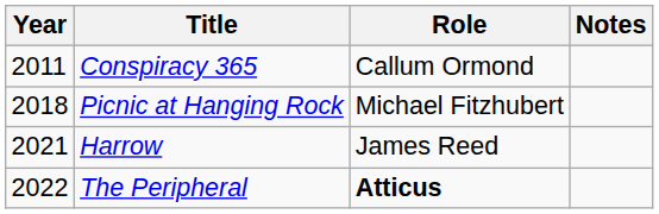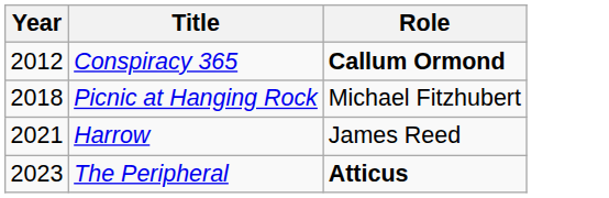 <table class="wikitable sortable">
 <tr>
 <th>Year</th>
 <th>Title</th>
 <th>Role</th>
-<th class="unsortable">Notes</th>
 </tr>
 <tr>
-<td>2011</td>
+<td>2012</td>
 <td><em><a href='#'>Conspiracy 365</a></em></td>
-<td>Callum Ormond</td>
-<td></td>
+<td><strong>Callum Ormond</strong></td>
 </tr>
 <tr>
 <td>2018</td>
 <td><em><a href='#'>Picnic at Hanging Rock</a></em></td>
 <td>Michael Fitzhubert</td>
-<td></td>
 </tr>
 <tr>
 <td>2021</td>
 <td><em><a href='#'>Harrow</a></em></td>
 <td>James Reed</td>
-<td></td>
 </tr>
 <tr>
-<td>2022</td>
+<td>2023</td>
 <td><em><a href='#'>The Peripheral</a></em></td>
 <td><strong>Atticus</strong></td>
-<td></td>
 </tr>
 </table>
